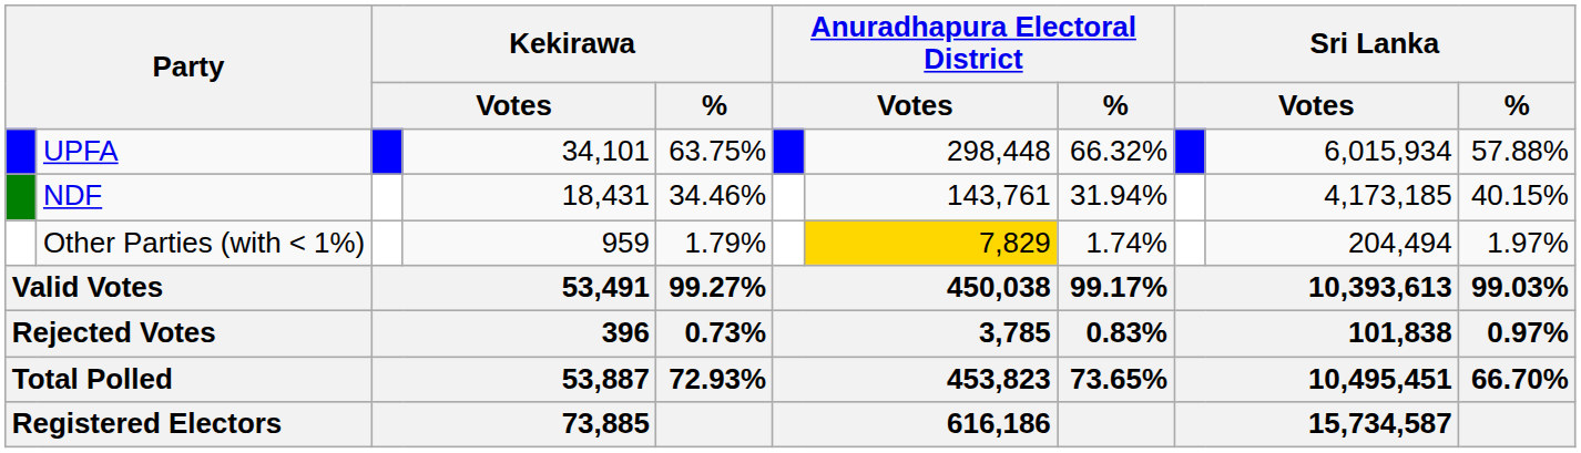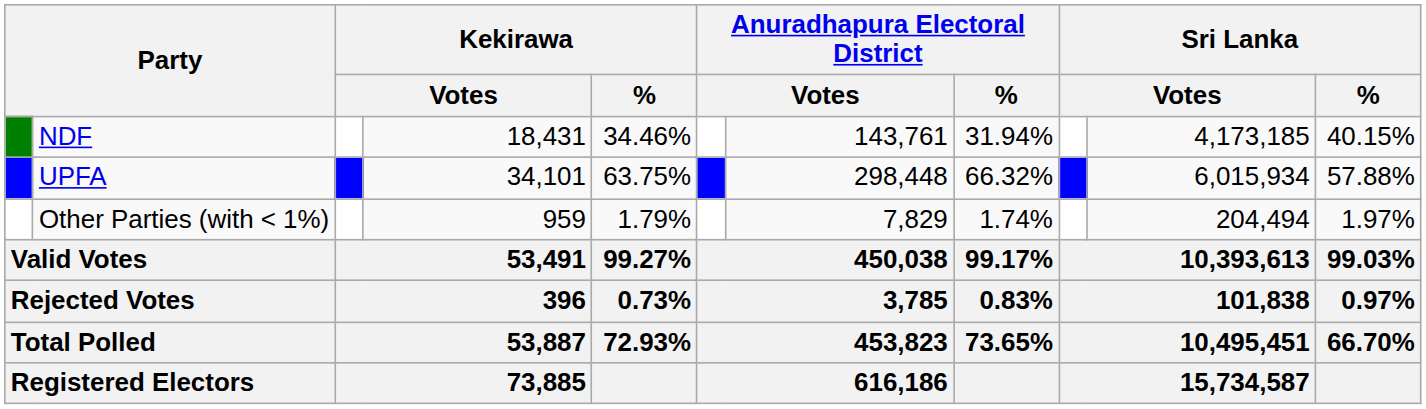 <table class="wikitable">
 <tr>
 <th colspan="2" width="144px"rowspan="2">Party</th>
 <th colspan="3" width="216px">Kekirawa</th>
 <th colspan="3" width="216px"><a href='#'>Anuradhapura Electoral District</a></th>
 <th colspan="3" width="216px">Sri Lanka</th>
 </tr>
 <tr>
 <th colspan="2" width="144px">Votes</th>
 <th>%</th>
 <th colspan="2" width="144px">Votes</th>
 <th>%</th>
 <th colspan="2" width="144px">Votes</th>
 <th>%</th>
 </tr>
 <tr>
+<td style="background-color:green;" width="10px"></td>
+<td style="text-align:left;"><a href='#'>NDF</a></td>
+<td style="background-color:white;" width="10px"></td>
+<td style="text-align:right;">18,431</td>
+<td style="text-align:right;">34.46%</td>
+<td style="background-color:white;" width="10px"></td>
+<td style="text-align:right;">143,761</td>
+<td style="text-align:right;">31.94%</td>
+<td style="background-color:white;" width="10px"></td>
+<td style="text-align:right;">4,173,185</td>
+<td style="text-align:right;">40.15%</td>
+</tr>
+<tr>
 <td style="background-color:blue;" width="10px"></td>
 <td style="text-align:left;"><a href='#'>UPFA</a></td>
 <td style="background-color:blue;" width="10px"></td>
 <td style="text-align:right;">34,101</td>
 <td style="text-align:right;">63.75%</td>
 <td style="background-color:blue;" width="10px"></td>
 <td style="text-align:right;">298,448</td>
 <td style="text-align:right;">66.32%</td>
 <td style="background-color:blue;" width="10px"></td>
 <td style="text-align:right;">6,015,934</td>
 <td style="text-align:right;">57.88%</td>
 </tr>
 <tr>
-<td style="background-color:green;" width="10px"></td>
-<td style="text-align:left;"><a href='#'>NDF</a></td>
-<td style="background-color:white;" width="10px"></td>
-<td style="text-align:right;">18,431</td>
-<td style="text-align:right;">34.46%</td>
-<td style="background-color:white;" width="10px"></td>
-<td style="text-align:right;">143,761</td>
-<td style="text-align:right;">31.94%</td>
-<td style="background-color:white;" width="10px"></td>
-<td style="text-align:right;">4,173,185</td>
-<td style="text-align:right;">40.15%</td>
-</tr>
-<tr>
 <td style="background-color:white;" width="10px"></td>
 <td style="text-align:left;">Other Parties (with < 1%)</td>
 <td style="background-color:white;" width="10px"></td>
 <td style="text-align:right;">959</td>
 <td style="text-align:right;">1.79%</td>
 <td style="background-color:white;" width="10px"></td>
-<td style="background: gold; text-align:right;">7,829</td>
+<td style="text-align:right;">7,829</td>
 <td style="text-align:right;">1.74%</td>
 <td style="background-color:white;" width="10px"></td>
 <td style="text-align:right;">204,494</td>
 <td style="text-align:right;">1.97%</td>
 </tr>
 <tr>
 <th colspan="2" width="144px"style="text-align:left;">Valid Votes</th>
 <th style="text-align:right;"colspan="2" width="144px">53,491</th>
 <th style="text-align:right;">99.27%</th>
 <th style="text-align:right;"colspan="2" width="144px">450,038</th>
 <th style="text-align:right;">99.17%</th>
 <th style="text-align:right;"colspan="2" width="144px">10,393,613</th>
 <th style="text-align:right;">99.03%</th>
 </tr>
 <tr>
 <th colspan="2" width="144px"style="text-align:left;">Rejected Votes</th>
 <th style="text-align:right;"colspan="2" width="144px">396</th>
 <th style="text-align:right;">0.73%</th>
 <th style="text-align:right;"colspan="2" width="144px">3,785</th>
 <th style="text-align:right;">0.83%</th>
 <th style="text-align:right;"colspan="2" width="144px">101,838</th>
 <th style="text-align:right;">0.97%</th>
 </tr>
 <tr>
 <th colspan="2" width="144px"style="text-align:left;">Total Polled</th>
 <th style="text-align:right;"colspan="2" width="144px">53,887</th>
 <th style="text-align:right;">72.93%</th>
 <th style="text-align:right;"colspan="2" width="144px">453,823</th>
 <th style="text-align:right;">73.65%</th>
 <th style="text-align:right;"colspan="2" width="144px">10,495,451</th>
 <th style="text-align:right;">66.70%</th>
 </tr>
 <tr>
 <th colspan="2" width="144px"style="text-align:left;">Registered Electors</th>
 <th style="text-align:right;"colspan="2" width="144px">73,885</th>
 <th></th>
 <th style="text-align:right;"colspan="2" width="144px">616,186</th>
 <th></th>
 <th style="text-align:right;"colspan="2" width="144px">15,734,587</th>
 <th></th>
 </tr>
 </table>
